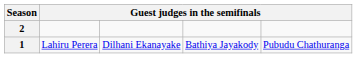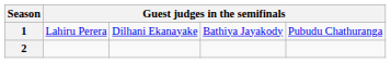 <table class="wikitable" style="text-align:center">
 <tr>
 <th scope="col">Season</th>
 <th scope="col" colspan="4">Guest judges in the semifinals</th>
+</tr>
+<tr>
+<th scope="row">1</th>
+<td><a href='#'>Lahiru Perera</a></td>
+<td><a href='#'>Dilhani Ekanayake</a></td>
+<td><a href='#'>Bathiya Jayakody</a></td>
+<td><a href='#'>Pubudu Chathuranga</a></td>
 </tr>
 <tr>
 <th scope="row">2</th>
 <td></td>
 <td></td>
 <td></td>
 <td></td>
 </tr>
-<tr>
-<th scope="row">1</th>
-<td><a href='#'>Lahiru Perera</a></td>
-<td><a href='#'>Dilhani Ekanayake</a></td>
-<td><a href='#'>Bathiya Jayakody</a></td>
-<td><a href='#'>Pubudu Chathuranga</a></td>
-</tr>
 </table>
